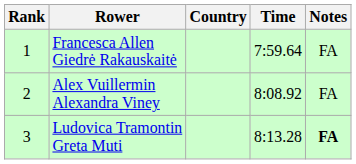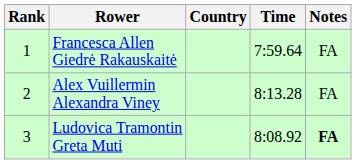 <table class="wikitable" style="text-align:center">
 <tr>
 <th>Rank</th>
 <th>Rower</th>
 <th>Country</th>
 <th>Time</th>
 <th>Notes</th>
 </tr>
 <tr bgcolor=ccffcc>
 <td>1</td>
 <td align="left"><a href='#'>Francesca Allen</a><br><a href='#'>Giedrė Rakauskaitė</a></td>
 <td align="left"></td>
 <td>7:59.64</td>
 <td>FA</td>
 </tr>
 <tr bgcolor=ccffcc>
 <td>2</td>
 <td align="left"><a href='#'>Alex Vuillermin</a><br><a href='#'>Alexandra Viney</a></td>
 <td align="left"></td>
-<td>8:08.92</td>
+<td>8:13.28</td>
 <td>FA</td>
 </tr>
 <tr bgcolor=ccffcc>
 <td>3</td>
 <td align="left"><a href='#'>Ludovica Tramontin</a><br><a href='#'>Greta Muti</a></td>
 <td align="left"></td>
-<td>8:13.28</td>
+<td>8:08.92</td>
 <td><strong>FA</strong></td>
 </tr>
 </table>
